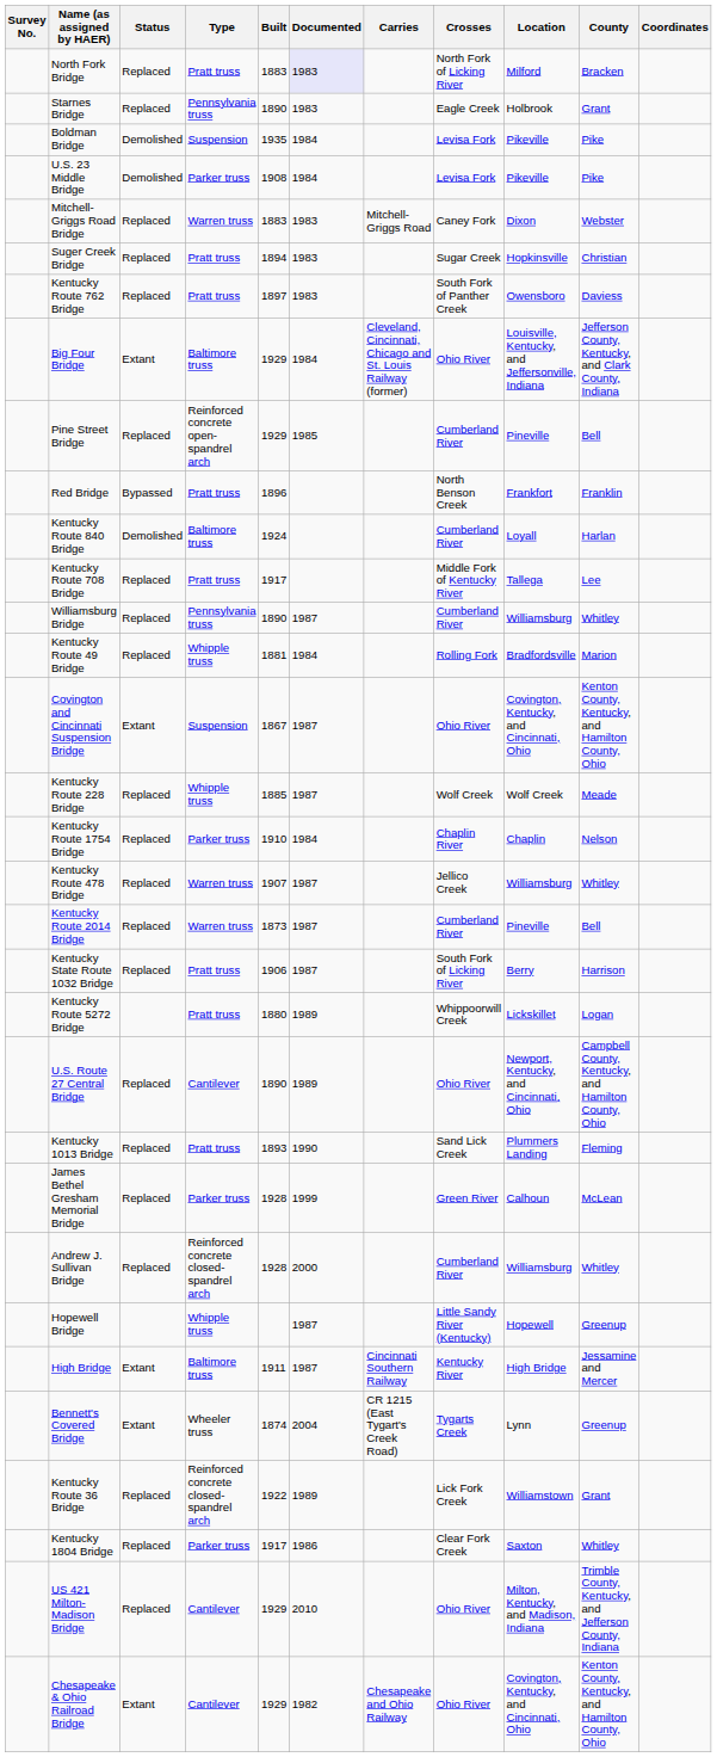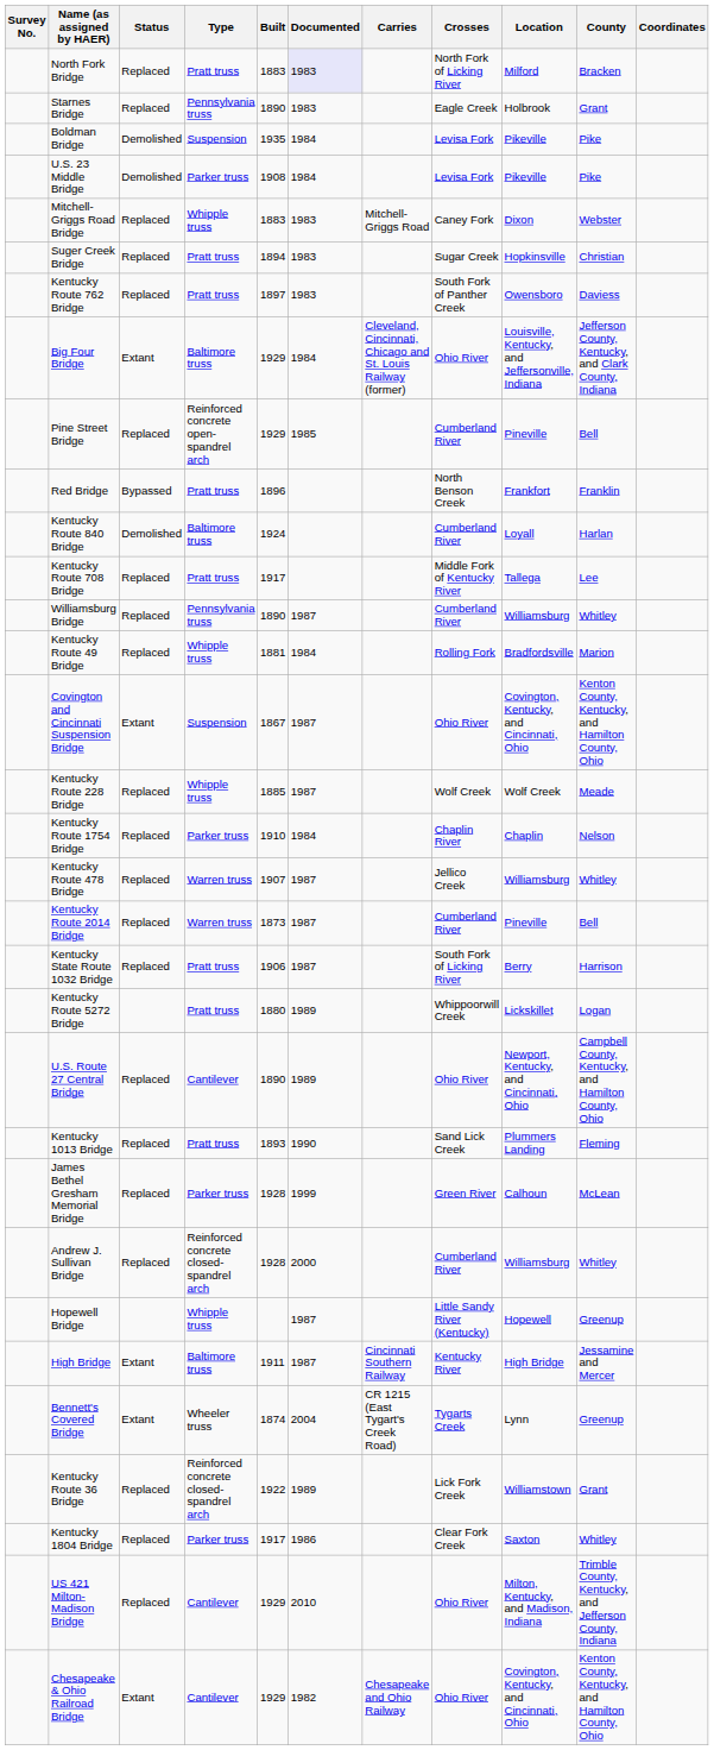 <table class="wikitable sortable">
 <tr>
 <th>Survey No.</th>
 <th>Name (as assigned by HAER)</th>
 <th>Status</th>
 <th>Type</th>
 <th>Built</th>
 <th>Documented</th>
 <th>Carries</th>
 <th>Crosses</th>
 <th>Location</th>
 <th>County</th>
 <th>Coordinates</th>
 </tr>
 <tr>
 <td></td>
 <td>North Fork Bridge</td>
 <td>Replaced</td>
 <td><a href='#'>Pratt truss</a></td>
 <td>1883</td>
 <td style="background: lavender;">1983</td>
 <td></td>
 <td>North Fork of <a href='#'>Licking River</a></td>
 <td><a href='#'>Milford</a></td>
 <td><a href='#'>Bracken</a></td>
 <td></td>
 </tr>
 <tr>
 <td></td>
 <td>Starnes Bridge</td>
 <td>Replaced</td>
 <td><a href='#'>Pennsylvania truss</a></td>
 <td>1890</td>
 <td>1983</td>
 <td></td>
 <td>Eagle Creek</td>
 <td>Holbrook</td>
 <td><a href='#'>Grant</a></td>
 <td></td>
 </tr>
 <tr>
 <td></td>
 <td>Boldman Bridge</td>
 <td>Demolished</td>
 <td><a href='#'>Suspension</a></td>
 <td>1935</td>
 <td>1984</td>
 <td></td>
 <td><a href='#'>Levisa Fork</a></td>
 <td><a href='#'>Pikeville</a></td>
 <td><a href='#'>Pike</a></td>
 <td></td>
 </tr>
 <tr>
 <td></td>
 <td>U.S. 23 Middle Bridge</td>
 <td>Demolished</td>
 <td><a href='#'>Parker truss</a></td>
 <td>1908</td>
 <td>1984</td>
 <td></td>
 <td><a href='#'>Levisa Fork</a></td>
 <td><a href='#'>Pikeville</a></td>
 <td><a href='#'>Pike</a></td>
 <td></td>
 </tr>
 <tr>
 <td></td>
 <td>Mitchell-Griggs Road Bridge</td>
 <td>Replaced</td>
-<td><a href='#'>Warren truss</a></td>
+<td><a href='#'>Whipple truss</a></td>
 <td>1883</td>
 <td>1983</td>
 <td>Mitchell-Griggs Road</td>
 <td>Caney Fork</td>
 <td><a href='#'>Dixon</a></td>
 <td><a href='#'>Webster</a></td>
 <td></td>
 </tr>
 <tr>
 <td></td>
 <td>Suger Creek Bridge</td>
 <td>Replaced</td>
 <td><a href='#'>Pratt truss</a></td>
 <td>1894</td>
 <td>1983</td>
 <td></td>
 <td>Sugar Creek</td>
 <td><a href='#'>Hopkinsville</a></td>
 <td><a href='#'>Christian</a></td>
 <td></td>
 </tr>
 <tr>
 <td></td>
 <td>Kentucky Route 762 Bridge</td>
 <td>Replaced</td>
 <td><a href='#'>Pratt truss</a></td>
 <td>1897</td>
 <td>1983</td>
 <td></td>
 <td>South Fork of Panther Creek</td>
 <td><a href='#'>Owensboro</a></td>
 <td><a href='#'>Daviess</a></td>
 <td></td>
 </tr>
 <tr>
 <td></td>
 <td><a href='#'>Big Four Bridge</a></td>
 <td>Extant</td>
 <td><a href='#'>Baltimore truss</a></td>
 <td>1929</td>
 <td>1984</td>
 <td><a href='#'>Cleveland, Cincinnati, Chicago and St. Louis Railway</a> (former)</td>
 <td><a href='#'>Ohio River</a></td>
 <td><a href='#'>Louisville, Kentucky</a>, and <a href='#'>Jeffersonville, Indiana</a></td>
 <td><a href='#'>Jefferson County, Kentucky</a>, and <a href='#'>Clark County, Indiana</a></td>
 <td></td>
 </tr>
 <tr>
 <td></td>
 <td>Pine Street Bridge</td>
 <td>Replaced</td>
 <td>Reinforced concrete open-spandrel <a href='#'>arch</a></td>
 <td>1929</td>
 <td>1985</td>
 <td></td>
 <td><a href='#'>Cumberland River</a></td>
 <td><a href='#'>Pineville</a></td>
 <td><a href='#'>Bell</a></td>
 <td></td>
 </tr>
 <tr>
 <td></td>
 <td>Red Bridge</td>
 <td>Bypassed</td>
 <td><a href='#'>Pratt truss</a></td>
 <td>1896</td>
 <td></td>
 <td></td>
 <td>North Benson Creek</td>
 <td><a href='#'>Frankfort</a></td>
 <td><a href='#'>Franklin</a></td>
 <td></td>
 </tr>
 <tr>
 <td></td>
 <td>Kentucky Route 840 Bridge</td>
 <td>Demolished</td>
 <td><a href='#'>Baltimore truss</a></td>
 <td>1924</td>
 <td></td>
 <td></td>
 <td><a href='#'>Cumberland River</a></td>
 <td><a href='#'>Loyall</a></td>
 <td><a href='#'>Harlan</a></td>
 <td></td>
 </tr>
 <tr>
 <td></td>
 <td>Kentucky Route 708 Bridge</td>
 <td>Replaced</td>
 <td><a href='#'>Pratt truss</a></td>
 <td>1917</td>
 <td></td>
 <td></td>
 <td>Middle Fork of <a href='#'>Kentucky River</a></td>
 <td><a href='#'>Tallega</a></td>
 <td><a href='#'>Lee</a></td>
 <td></td>
 </tr>
 <tr>
 <td></td>
 <td>Williamsburg Bridge</td>
 <td>Replaced</td>
 <td><a href='#'>Pennsylvania truss</a></td>
 <td>1890</td>
 <td>1987</td>
 <td></td>
 <td><a href='#'>Cumberland River</a></td>
 <td><a href='#'>Williamsburg</a></td>
 <td><a href='#'>Whitley</a></td>
 <td></td>
 </tr>
 <tr>
 <td></td>
 <td>Kentucky Route 49 Bridge</td>
 <td>Replaced</td>
 <td><a href='#'>Whipple truss</a></td>
 <td>1881</td>
 <td>1984</td>
 <td></td>
 <td><a href='#'>Rolling Fork</a></td>
 <td><a href='#'>Bradfordsville</a></td>
 <td><a href='#'>Marion</a></td>
 <td></td>
 </tr>
 <tr>
 <td><br></td>
 <td><a href='#'>Covington and Cincinnati Suspension Bridge</a></td>
 <td>Extant</td>
 <td><a href='#'>Suspension</a></td>
 <td>1867</td>
 <td>1987</td>
 <td></td>
 <td><a href='#'>Ohio River</a></td>
 <td><a href='#'>Covington, Kentucky</a>, and <a href='#'>Cincinnati, Ohio</a></td>
 <td><a href='#'>Kenton County, Kentucky</a>, and <a href='#'>Hamilton County, Ohio</a></td>
 <td></td>
 </tr>
 <tr>
 <td></td>
 <td>Kentucky Route 228 Bridge</td>
 <td>Replaced</td>
 <td><a href='#'>Whipple truss</a></td>
 <td>1885</td>
 <td>1987</td>
 <td></td>
 <td>Wolf Creek</td>
 <td>Wolf Creek</td>
 <td><a href='#'>Meade</a></td>
 <td></td>
 </tr>
 <tr>
 <td></td>
 <td>Kentucky Route 1754 Bridge</td>
 <td>Replaced</td>
 <td><a href='#'>Parker truss</a></td>
 <td>1910</td>
 <td>1984</td>
 <td></td>
 <td><a href='#'>Chaplin River</a></td>
 <td><a href='#'>Chaplin</a></td>
 <td><a href='#'>Nelson</a></td>
 <td></td>
 </tr>
 <tr>
 <td></td>
 <td>Kentucky Route 478 Bridge</td>
 <td>Replaced</td>
 <td><a href='#'>Warren truss</a></td>
 <td>1907</td>
 <td>1987</td>
 <td></td>
 <td>Jellico Creek</td>
 <td><a href='#'>Williamsburg</a></td>
 <td><a href='#'>Whitley</a></td>
 <td></td>
 </tr>
 <tr>
 <td></td>
 <td><a href='#'>Kentucky Route 2014 Bridge</a></td>
 <td>Replaced</td>
 <td><a href='#'>Warren truss</a></td>
 <td>1873</td>
 <td>1987</td>
 <td></td>
 <td><a href='#'>Cumberland River</a></td>
 <td><a href='#'>Pineville</a></td>
 <td><a href='#'>Bell</a></td>
 <td></td>
 </tr>
 <tr>
 <td></td>
 <td>Kentucky State Route 1032 Bridge</td>
 <td>Replaced</td>
 <td><a href='#'>Pratt truss</a></td>
 <td>1906</td>
 <td>1987</td>
 <td></td>
 <td>South Fork of <a href='#'>Licking River</a></td>
 <td><a href='#'>Berry</a></td>
 <td><a href='#'>Harrison</a></td>
 <td></td>
 </tr>
 <tr>
 <td></td>
 <td>Kentucky Route 5272 Bridge</td>
 <td></td>
 <td><a href='#'>Pratt truss</a></td>
 <td>1880</td>
 <td>1989</td>
 <td></td>
 <td>Whippoorwill Creek</td>
 <td><a href='#'>Lickskillet</a></td>
 <td><a href='#'>Logan</a></td>
 <td></td>
 </tr>
 <tr>
 <td></td>
 <td><a href='#'>U.S. Route 27 Central Bridge</a></td>
 <td>Replaced</td>
 <td><a href='#'>Cantilever</a></td>
 <td>1890</td>
 <td>1989</td>
 <td></td>
 <td><a href='#'>Ohio River</a></td>
 <td><a href='#'>Newport, Kentucky</a>, and <a href='#'>Cincinnati, Ohio</a></td>
 <td><a href='#'>Campbell County, Kentucky</a>, and <a href='#'>Hamilton County, Ohio</a></td>
 <td></td>
 </tr>
 <tr>
 <td></td>
 <td>Kentucky 1013 Bridge</td>
 <td>Replaced</td>
 <td><a href='#'>Pratt truss</a></td>
 <td>1893</td>
 <td>1990</td>
 <td></td>
 <td>Sand Lick Creek</td>
 <td><a href='#'>Plummers Landing</a></td>
 <td><a href='#'>Fleming</a></td>
 <td></td>
 </tr>
 <tr>
 <td></td>
 <td>James Bethel Gresham Memorial Bridge</td>
 <td>Replaced</td>
 <td><a href='#'>Parker truss</a></td>
 <td>1928</td>
 <td>1999</td>
 <td></td>
 <td><a href='#'>Green River</a></td>
 <td><a href='#'>Calhoun</a></td>
 <td><a href='#'>McLean</a></td>
 <td></td>
 </tr>
 <tr>
 <td></td>
 <td>Andrew J. Sullivan Bridge</td>
 <td>Replaced</td>
 <td>Reinforced concrete closed-spandrel <a href='#'>arch</a></td>
 <td>1928</td>
 <td>2000</td>
 <td></td>
 <td><a href='#'>Cumberland River</a></td>
 <td><a href='#'>Williamsburg</a></td>
 <td><a href='#'>Whitley</a></td>
 <td></td>
 </tr>
 <tr>
 <td></td>
 <td>Hopewell Bridge</td>
 <td></td>
 <td><a href='#'>Whipple truss</a></td>
 <td></td>
 <td>1987</td>
 <td></td>
 <td><a href='#'>Little Sandy River (Kentucky)</a></td>
 <td><a href='#'>Hopewell</a></td>
 <td><a href='#'>Greenup</a></td>
 <td></td>
 </tr>
 <tr>
 <td></td>
 <td><a href='#'>High Bridge</a></td>
 <td>Extant</td>
 <td><a href='#'>Baltimore truss</a></td>
 <td>1911</td>
 <td>1987</td>
 <td><a href='#'>Cincinnati Southern Railway</a></td>
 <td><a href='#'>Kentucky River</a></td>
 <td><a href='#'>High Bridge</a></td>
 <td><a href='#'>Jessamine</a> and <a href='#'>Mercer</a></td>
 <td></td>
 </tr>
 <tr>
 <td></td>
 <td><a href='#'>Bennett's Covered Bridge</a></td>
 <td>Extant</td>
 <td>Wheeler truss</td>
 <td>1874</td>
 <td>2004</td>
 <td>CR 1215 (East Tygart's Creek Road)</td>
 <td><a href='#'>Tygarts Creek</a></td>
 <td>Lynn</td>
 <td><a href='#'>Greenup</a></td>
 <td></td>
 </tr>
 <tr>
 <td></td>
 <td>Kentucky Route 36 Bridge</td>
 <td>Replaced</td>
 <td>Reinforced concrete closed-spandrel <a href='#'>arch</a></td>
 <td>1922</td>
 <td>1989</td>
 <td></td>
 <td>Lick Fork Creek</td>
 <td><a href='#'>Williamstown</a></td>
 <td><a href='#'>Grant</a></td>
 <td></td>
 </tr>
 <tr>
 <td></td>
 <td>Kentucky 1804 Bridge</td>
 <td>Replaced</td>
 <td><a href='#'>Parker truss</a></td>
 <td>1917</td>
 <td>1986</td>
 <td></td>
 <td>Clear Fork Creek</td>
 <td><a href='#'>Saxton</a></td>
 <td><a href='#'>Whitley</a></td>
 <td></td>
 </tr>
 <tr>
 <td></td>
 <td><a href='#'>US 421 Milton-Madison Bridge</a></td>
 <td>Replaced</td>
 <td><a href='#'>Cantilever</a></td>
 <td>1929</td>
 <td>2010</td>
 <td></td>
 <td><a href='#'>Ohio River</a></td>
 <td><a href='#'>Milton, Kentucky</a>, and <a href='#'>Madison, Indiana</a></td>
 <td><a href='#'>Trimble County, Kentucky</a>, and <a href='#'>Jefferson County, Indiana</a></td>
 <td></td>
 </tr>
 <tr>
 <td></td>
 <td><a href='#'>Chesapeake & Ohio Railroad Bridge</a></td>
 <td>Extant</td>
 <td><a href='#'>Cantilever</a></td>
 <td>1929</td>
 <td>1982</td>
 <td><a href='#'>Chesapeake and Ohio Railway</a></td>
 <td><a href='#'>Ohio River</a></td>
 <td><a href='#'>Covington, Kentucky</a>, and <a href='#'>Cincinnati, Ohio</a></td>
 <td><a href='#'>Kenton County, Kentucky</a>, and <a href='#'>Hamilton County, Ohio</a></td>
 <td></td>
 </tr>
 </table>
